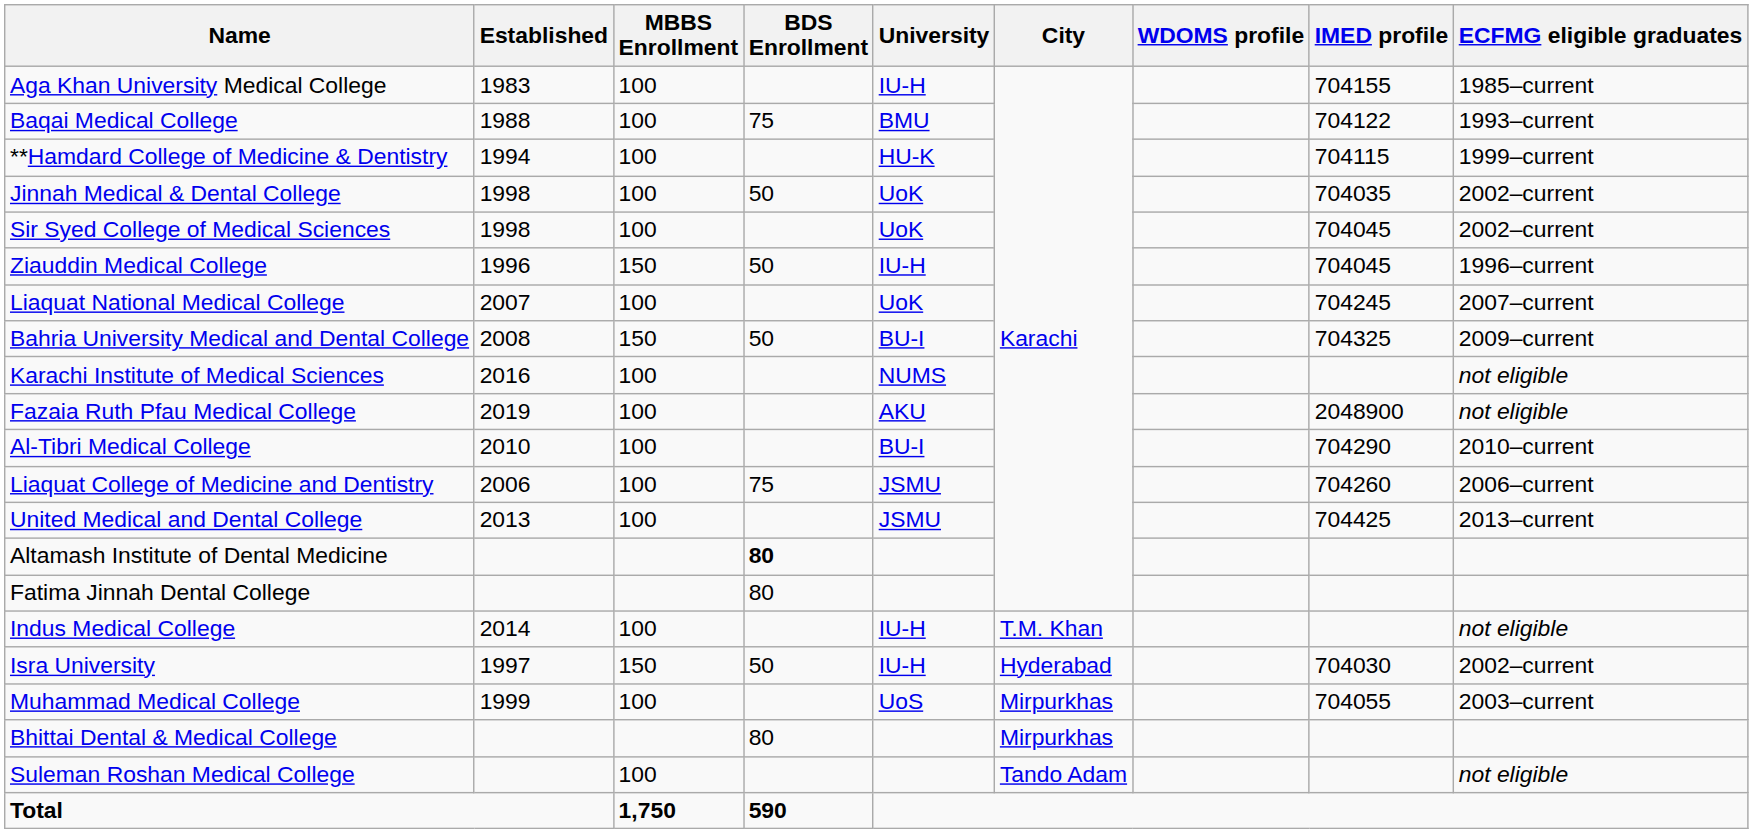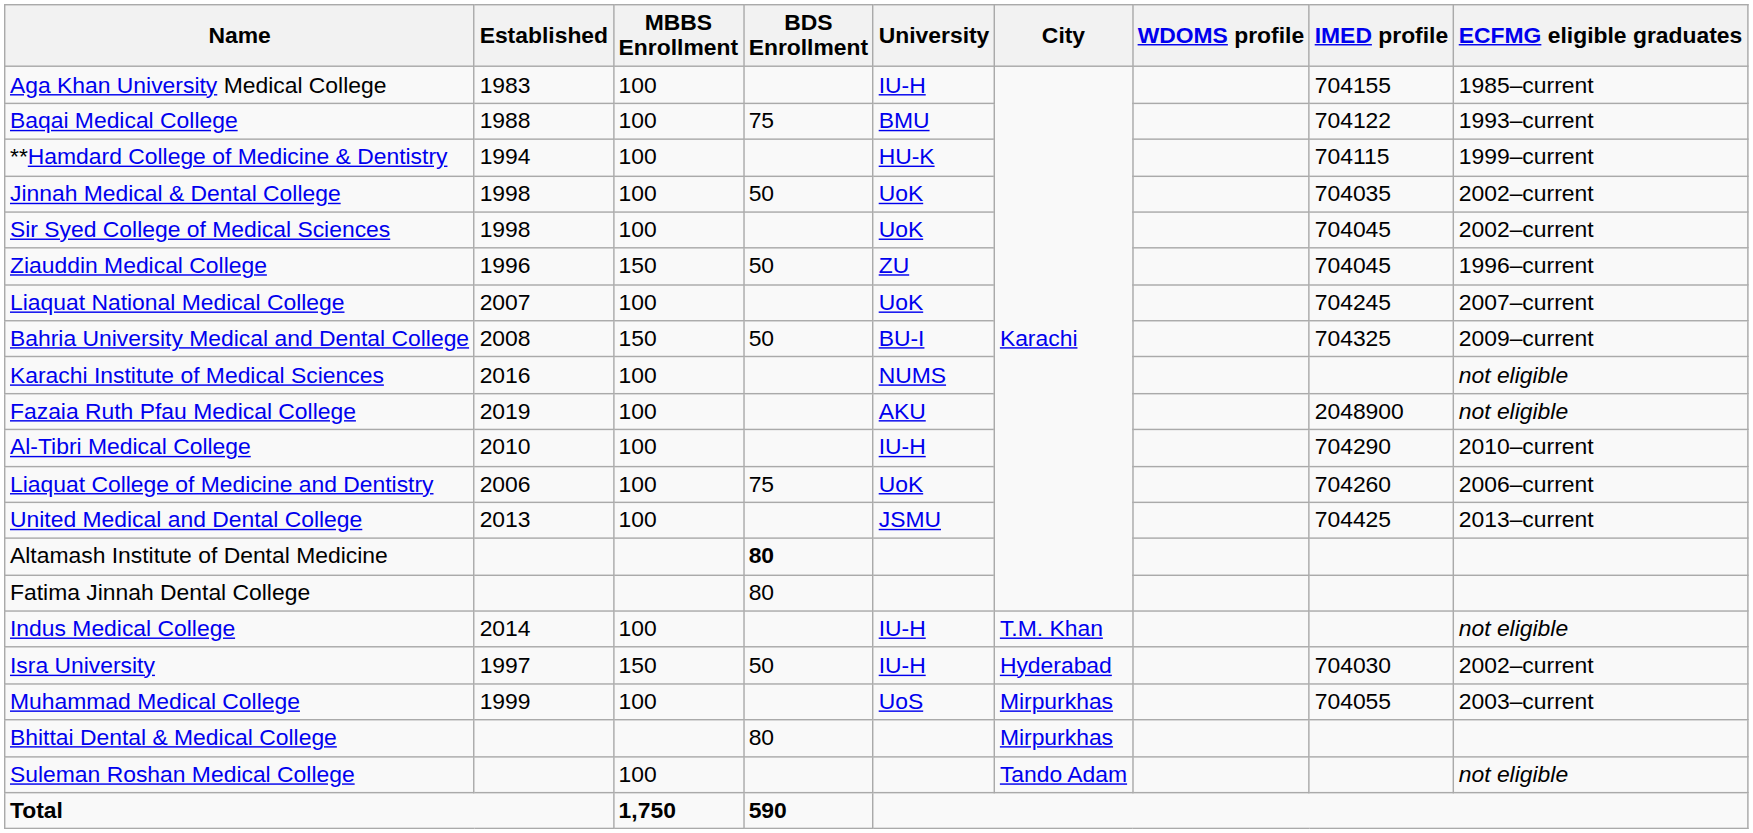 <table class="wikitable sortable static-row-numbers static-row-header-hash">
 <tr>
 <th>Name</th>
 <th>Established</th>
 <th>MBBS<br>Enrollment</th>
 <th>BDS<br>Enrollment</th>
 <th>University</th>
 <th>City</th>
 <th><a href='#'>WDOMS</a> profile</th>
 <th><a href='#'>IMED</a> profile</th>
 <th><a href='#'>ECFMG</a> eligible graduates</th>
 </tr>
 <tr>
 <td><a href='#'>Aga Khan University</a> Medical College</td>
 <td>1983</td>
 <td>100</td>
 <td></td>
 <td><a href='#'>IU-H</a></td>
 <td rowspan="15"><a href='#'>Karachi</a></td>
 <td></td>
 <td>704155</td>
 <td>1985–current</td>
 </tr>
 <tr>
 <td><a href='#'>Baqai Medical College</a></td>
 <td>1988</td>
 <td>100</td>
 <td>75</td>
 <td><a href='#'>BMU</a></td>
 <td></td>
 <td>704122</td>
 <td>1993–current</td>
 </tr>
 <tr>
 <td>**<a href='#'>Hamdard College of Medicine & Dentistry</a></td>
 <td>1994</td>
 <td>100</td>
 <td></td>
 <td><a href='#'>HU-K</a></td>
 <td></td>
 <td>704115</td>
 <td>1999–current</td>
 </tr>
 <tr>
 <td><a href='#'>Jinnah Medical & Dental College</a></td>
 <td>1998</td>
 <td>100</td>
 <td>50</td>
 <td><a href='#'>UoK</a></td>
 <td></td>
 <td>704035</td>
 <td>2002–current</td>
 </tr>
 <tr>
 <td><a href='#'>Sir Syed College of Medical Sciences</a></td>
 <td>1998</td>
 <td>100</td>
 <td></td>
 <td><a href='#'>UoK</a></td>
 <td></td>
 <td>704045</td>
 <td>2002–current</td>
 </tr>
 <tr>
 <td><a href='#'>Ziauddin Medical College</a></td>
 <td>1996</td>
 <td>150</td>
 <td>50</td>
-<td><a href='#'>IU-H</a></td>
+<td><a href='#'>ZU</a></td>
 <td></td>
 <td>704045</td>
 <td>1996–current</td>
 </tr>
 <tr>
 <td><a href='#'>Liaquat National Medical College</a></td>
 <td>2007</td>
 <td>100</td>
 <td></td>
 <td><a href='#'>UoK</a></td>
 <td></td>
 <td>704245</td>
 <td>2007–current</td>
 </tr>
 <tr>
 <td><a href='#'>Bahria University Medical and Dental College</a></td>
 <td>2008</td>
 <td>150</td>
 <td>50</td>
 <td><a href='#'>BU-I</a></td>
 <td></td>
 <td>704325</td>
 <td>2009–current</td>
 </tr>
 <tr>
 <td><a href='#'>Karachi Institute of Medical Sciences</a></td>
 <td>2016</td>
 <td>100</td>
 <td></td>
 <td><a href='#'>NUMS</a></td>
 <td></td>
 <td></td>
 <td><em>not eligible</em></td>
 </tr>
 <tr>
 <td><a href='#'>Fazaia Ruth Pfau Medical College</a></td>
 <td>2019</td>
 <td>100</td>
 <td></td>
 <td><a href='#'>AKU</a></td>
 <td></td>
 <td>2048900</td>
 <td><em>not eligible</em></td>
 </tr>
 <tr>
 <td><a href='#'>Al-Tibri Medical College</a></td>
 <td>2010</td>
 <td>100</td>
 <td></td>
-<td><a href='#'>BU-I</a></td>
+<td><a href='#'>IU-H</a></td>
 <td></td>
 <td>704290</td>
 <td>2010–current</td>
 </tr>
 <tr>
 <td><a href='#'>Liaquat College of Medicine and Dentistry</a></td>
 <td>2006</td>
 <td>100</td>
 <td>75</td>
-<td><a href='#'>JSMU</a></td>
+<td><a href='#'>UoK</a></td>
 <td></td>
 <td>704260</td>
 <td>2006–current</td>
 </tr>
 <tr>
 <td><a href='#'>United Medical and Dental College</a></td>
 <td>2013</td>
 <td>100</td>
 <td></td>
 <td><a href='#'>JSMU</a></td>
 <td></td>
 <td>704425</td>
 <td>2013–current</td>
 </tr>
 <tr>
 <td>Altamash Institute of Dental Medicine</td>
 <td></td>
 <td></td>
 <td><strong>80</strong></td>
 <td></td>
 <td></td>
 <td></td>
 <td></td>
 </tr>
 <tr>
 <td>Fatima Jinnah Dental College</td>
 <td></td>
 <td></td>
 <td>80</td>
 <td></td>
 <td></td>
 <td></td>
 <td></td>
 </tr>
 <tr>
 <td><a href='#'>Indus Medical College</a></td>
 <td>2014</td>
 <td>100</td>
 <td></td>
 <td><a href='#'>IU-H</a></td>
 <td><a href='#'>T.M. Khan</a></td>
 <td></td>
 <td></td>
 <td><em>not eligible</em></td>
 </tr>
 <tr>
 <td><a href='#'>Isra University</a></td>
 <td>1997</td>
 <td>150</td>
 <td>50</td>
 <td><a href='#'>IU-H</a></td>
 <td><a href='#'>Hyderabad</a></td>
 <td></td>
 <td>704030</td>
 <td>2002–current</td>
 </tr>
 <tr>
 <td><a href='#'>Muhammad Medical College</a></td>
 <td>1999</td>
 <td>100</td>
 <td></td>
 <td><a href='#'>UoS</a></td>
 <td><a href='#'>Mirpurkhas</a></td>
 <td></td>
 <td>704055</td>
 <td>2003–current</td>
 </tr>
 <tr>
 <td><a href='#'>Bhittai Dental & Medical College</a></td>
 <td></td>
 <td></td>
 <td>80</td>
 <td></td>
 <td><a href='#'>Mirpurkhas</a></td>
 <td></td>
 <td></td>
 <td></td>
 </tr>
 <tr>
 <td><a href='#'>Suleman Roshan Medical College</a></td>
 <td></td>
 <td>100</td>
 <td></td>
 <td></td>
 <td><a href='#'>Tando Adam</a></td>
 <td></td>
 <td></td>
 <td><em>not eligible</em></td>
 </tr>
 <tr>
 <td colspan="2"><strong>Total</strong></td>
 <td><strong>1,750</strong></td>
 <td><strong>590</strong></td>
 <td colspan="5"></td>
 </tr>
 </table>
